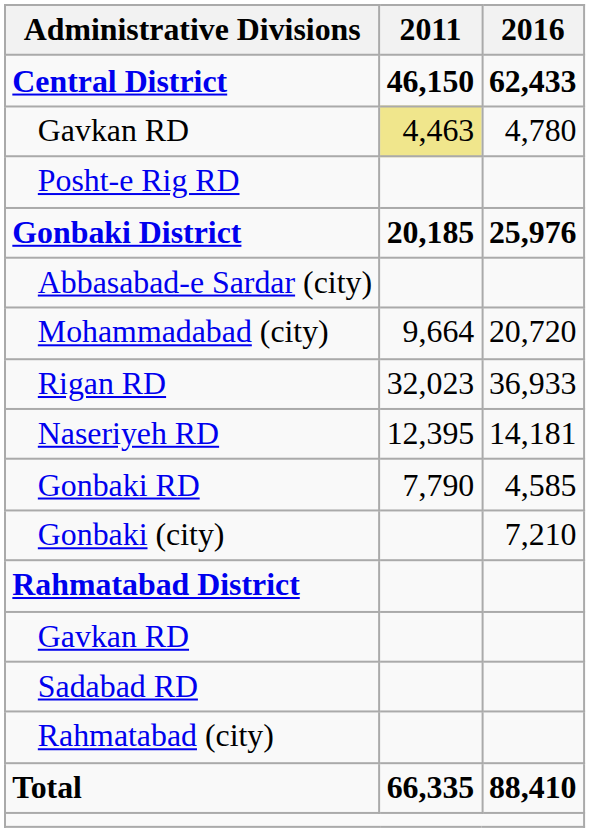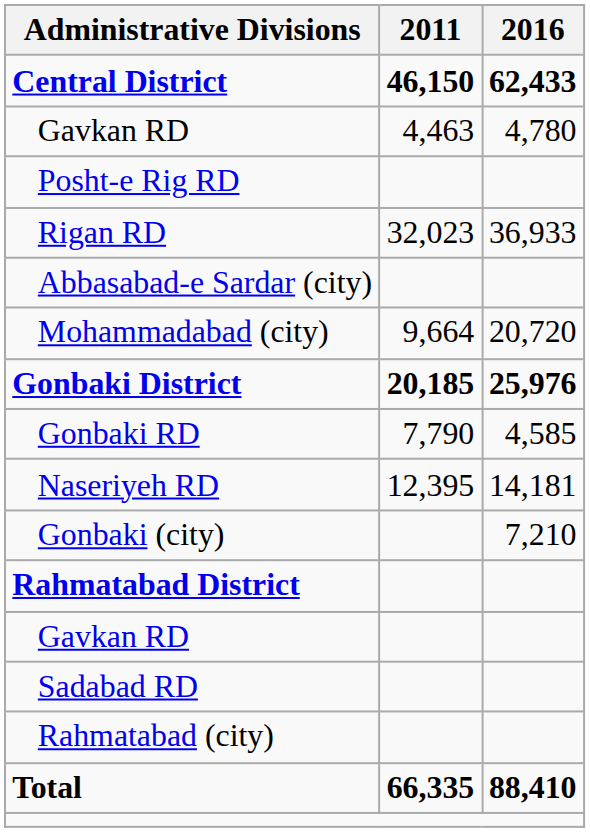 <table class="wikitable">
 <tr>
 <th>Administrative Divisions</th>
 <th>2011</th>
 <th>2016</th>
 </tr>
 <tr>
 <td><strong><a href='#'>Central District</a></strong></td>
 <td style="text-align: right;"><strong>46,150</strong></td>
 <td style="text-align: right;"><strong>62,433</strong></td>
 </tr>
 <tr>
 <td style="padding-left: 1em;">Gavkan RD</td>
-<td style="background: khaki; text-align: right;">4,463</td>
+<td style="text-align: right;">4,463</td>
 <td style="text-align: right;">4,780</td>
 </tr>
 <tr>
 <td style="padding-left: 1em;"><a href='#'>Posht-e Rig RD</a></td>
 <td style="text-align: right;"></td>
 <td style="text-align: right;"></td>
 </tr>
 <tr>
-<td><strong><a href='#'>Gonbaki District</a></strong></td>
-<td style="text-align: right;"><strong>20,185</strong></td>
-<td style="text-align: right;"><strong>25,976</strong></td>
+<td style="padding-left: 1em;"><a href='#'>Rigan RD</a></td>
+<td style="text-align: right;">32,023</td>
+<td style="text-align: right;">36,933</td>
 </tr>
 <tr>
 <td style="padding-left: 1em;"><a href='#'>Abbasabad-e Sardar</a> (city)</td>
 <td style="text-align: right;"></td>
 <td style="text-align: right;"></td>
 </tr>
 <tr>
 <td style="padding-left: 1em;"><a href='#'>Mohammadabad</a> (city)</td>
 <td style="text-align: right;">9,664</td>
 <td style="text-align: right;">20,720</td>
 </tr>
 <tr>
-<td style="padding-left: 1em;"><a href='#'>Rigan RD</a></td>
-<td style="text-align: right;">32,023</td>
-<td style="text-align: right;">36,933</td>
+<td><strong><a href='#'>Gonbaki District</a></strong></td>
+<td style="text-align: right;"><strong>20,185</strong></td>
+<td style="text-align: right;"><strong>25,976</strong></td>
+</tr>
+<tr>
+<td style="padding-left: 1em;"><a href='#'>Gonbaki RD</a></td>
+<td style="text-align: right;">7,790</td>
+<td style="text-align: right;">4,585</td>
 </tr>
 <tr>
 <td style="padding-left: 1em;"><a href='#'>Naseriyeh RD</a></td>
 <td style="text-align: right;">12,395</td>
 <td style="text-align: right;">14,181</td>
-</tr>
-<tr>
-<td style="padding-left: 1em;"><a href='#'>Gonbaki RD</a></td>
-<td style="text-align: right;">7,790</td>
-<td style="text-align: right;">4,585</td>
 </tr>
 <tr>
 <td style="padding-left: 1em;"><a href='#'> Gonbaki</a> (city)</td>
 <td style="text-align: right;"></td>
 <td style="text-align: right;">7,210</td>
 </tr>
 <tr>
 <td><strong><a href='#'>Rahmatabad District</a></strong></td>
 <td style="text-align: right;"></td>
 <td style="text-align: right;"></td>
 </tr>
 <tr>
 <td style="padding-left: 1em;"><a href='#'>Gavkan RD</a></td>
 <td style="text-align: right;"></td>
 <td style="text-align: right;"></td>
 </tr>
 <tr>
 <td style="padding-left: 1em;"><a href='#'>Sadabad RD</a></td>
 <td style="text-align: right;"></td>
 <td style="text-align: right;"></td>
 </tr>
 <tr>
 <td style="padding-left: 1em;"><a href='#'>Rahmatabad</a> (city)</td>
 <td style="text-align: right;"></td>
 <td style="text-align: right;"></td>
 </tr>
 <tr>
 <td><strong>Total</strong></td>
 <td style="text-align: right;"><strong>66,335</strong></td>
 <td style="text-align: right;"><strong>88,410</strong></td>
 </tr>
 <tr>
 <td colspan=3></td>
 </tr>
 </table>
